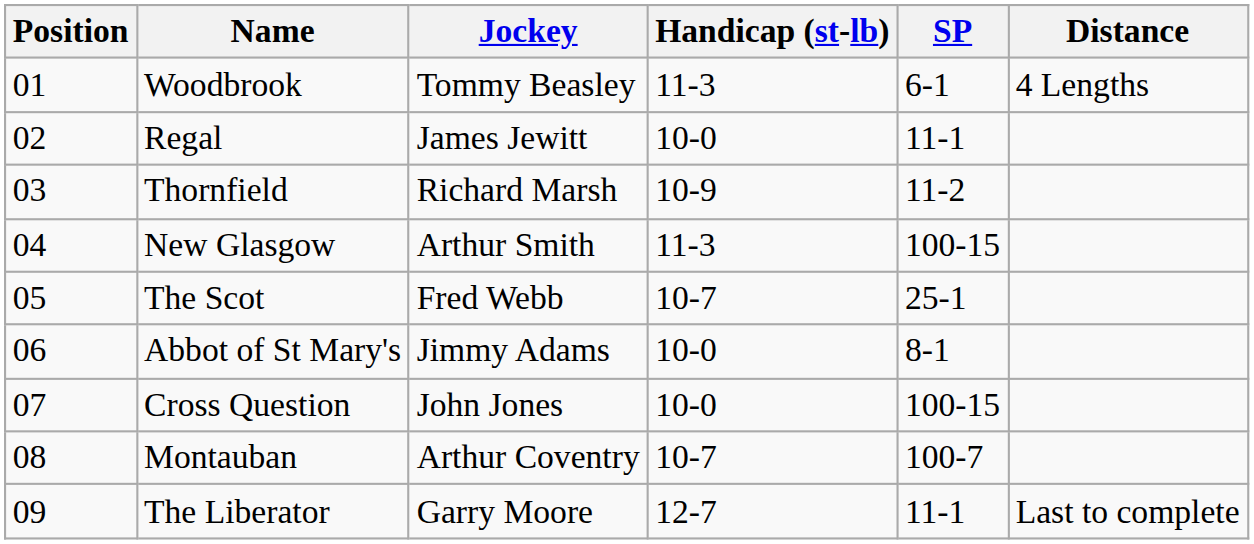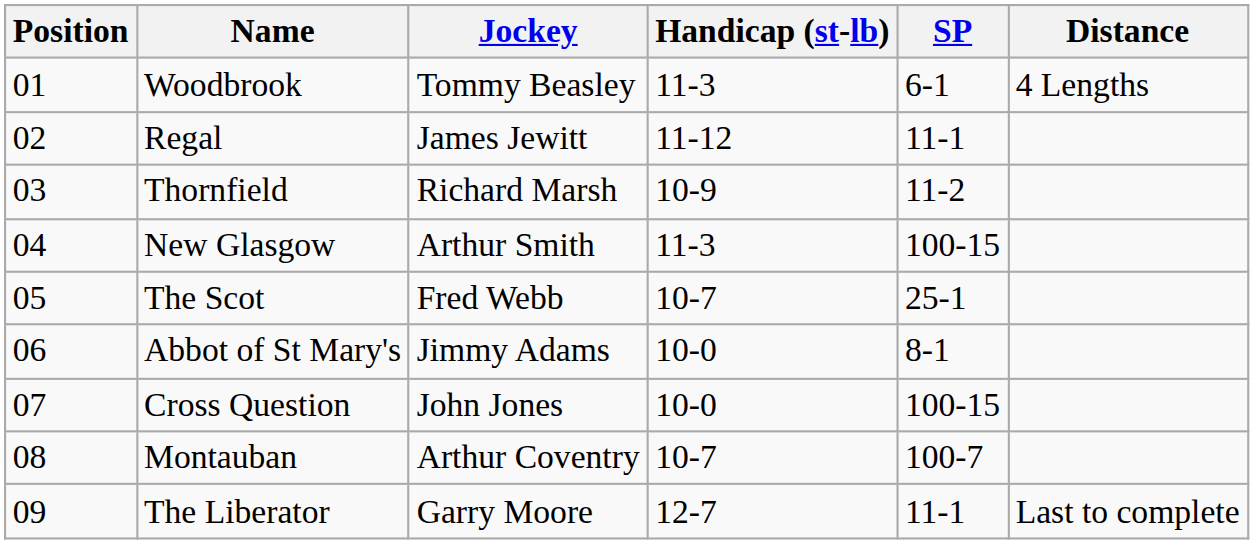 <table class="wikitable sortable">
 <tr>
 <th data-sort-type="number">Position</th>
 <th>Name</th>
 <th><a href='#'>Jockey</a></th>
 <th>Handicap (<a href='#'>st</a>-<a href='#'>lb</a>)</th>
 <th><a href='#'>SP</a></th>
 <th>Distance</th>
 </tr>
 <tr>
 <td>01</td>
 <td>Woodbrook</td>
 <td>Tommy Beasley</td>
 <td>11-3</td>
 <td>6-1</td>
 <td>4 Lengths</td>
 </tr>
 <tr>
 <td>02</td>
 <td>Regal</td>
 <td>James Jewitt</td>
-<td>10-0</td>
+<td>11-12</td>
 <td>11-1</td>
 <td></td>
 </tr>
 <tr>
 <td>03</td>
 <td>Thornfield</td>
 <td>Richard Marsh</td>
 <td>10-9</td>
 <td>11-2</td>
 <td></td>
 </tr>
 <tr>
 <td>04</td>
 <td>New Glasgow</td>
 <td>Arthur Smith</td>
 <td>11-3</td>
 <td>100-15</td>
 <td></td>
 </tr>
 <tr>
 <td>05</td>
 <td>The Scot</td>
 <td>Fred Webb</td>
 <td>10-7</td>
 <td>25-1</td>
 <td></td>
 </tr>
 <tr>
 <td>06</td>
 <td>Abbot of St Mary's</td>
 <td>Jimmy Adams</td>
 <td>10-0</td>
 <td>8-1</td>
 <td></td>
 </tr>
 <tr>
 <td>07</td>
 <td>Cross Question</td>
 <td>John Jones</td>
 <td>10-0</td>
 <td>100-15</td>
 <td></td>
 </tr>
 <tr>
 <td>08</td>
 <td>Montauban</td>
 <td>Arthur Coventry</td>
 <td>10-7</td>
 <td>100-7</td>
 <td></td>
 </tr>
 <tr>
 <td>09</td>
 <td>The Liberator</td>
 <td>Garry Moore</td>
 <td>12-7</td>
 <td>11-1</td>
 <td>Last to complete</td>
 </tr>
 </table>
